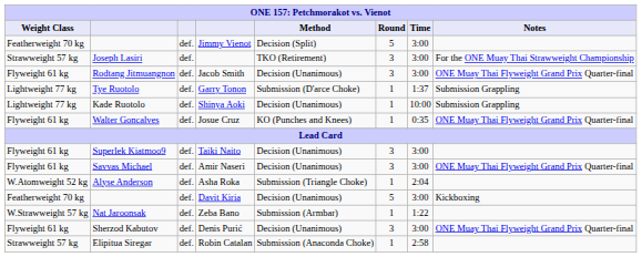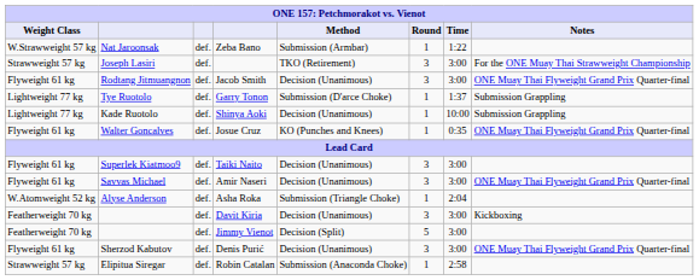 <table class="wikitable" style="font-size: 80%;">
 <tr>
 <th colspan="8" style="background-color: #ccf; color: #000080; text-align: center;"><strong>ONE 157: Petchmorakot vs. Vienot</strong></th>
 </tr>
 <tr>
 <th colspan="1" style="background-color: #E6E8FA; color: #000000; text-align: center;">Weight Class</th>
 <th colspan="1" style="background-color: #E6E8FA; color: #000000; text-align: center;"></th>
 <th colspan="1" style="background-color: #E6E8FA; color: #000000; text-align: center;"></th>
 <th colspan="1" style="background-color: #E6E8FA; color: #000000; text-align: center;"></th>
 <th colspan="1" style="background-color: #E6E8FA; color: #000000; text-align: center;">Method</th>
 <th colspan="1" style="background-color: #E6E8FA; color: #000000; text-align: center;">Round</th>
 <th colspan="1" style="background-color: #E6E8FA; color: #000000; text-align: center;">Time</th>
 <th colspan="1" style="background-color: #E6E8FA; color: #000000; text-align: center;">Notes</th>
 </tr>
 <tr>
-<td>Featherweight 70 kg</td>
-<td></td>
+<td>W.Strawweight 57 kg</td>
+<td> <a href='#'>Nat Jaroonsak</a></td>
 <td>def.</td>
-<td> <a href='#'>Jimmy Vienot</a></td>
-<td>Decision (Split)</td>
-<td align=center>5</td>
-<td align=center>3:00</td>
+<td> Zeba Bano</td>
+<td>Submission (Armbar)</td>
+<td align=center>1</td>
+<td align=center>1:22</td>
 <td></td>
 </tr>
 <tr>
 <td>Strawweight 57 kg</td>
 <td> <a href='#'>Joseph Lasiri</a></td>
 <td>def.</td>
 <td></td>
 <td>TKO (Retirement)</td>
 <td align=center>3</td>
 <td align=center>3:00</td>
 <td>For the <a href='#'>ONE Muay Thai Strawweight Championship</a></td>
 </tr>
 <tr>
 <td>Flyweight 61 kg</td>
 <td> <a href='#'>Rodtang Jitmuangnon</a></td>
 <td>def.</td>
 <td> Jacob Smith</td>
 <td>Decision (Unanimous)</td>
 <td align=center>3</td>
 <td align=center>3:00</td>
 <td><a href='#'>ONE Muay Thai Flyweight Grand Prix</a> Quarter-final</td>
 </tr>
 <tr>
 <td>Lightweight 77 kg</td>
 <td> <a href='#'>Tye Ruotolo</a></td>
 <td>def.</td>
 <td> <a href='#'>Garry Tonon</a></td>
 <td>Submission (D'arce Choke)</td>
 <td align=center>1</td>
 <td align=center>1:37</td>
 <td>Submission Grappling</td>
 </tr>
 <tr>
 <td>Lightweight 77 kg</td>
 <td> Kade Ruotolo</td>
 <td>def.</td>
 <td> <a href='#'>Shinya Aoki</a></td>
 <td>Decision (Unanimous)</td>
 <td align=center>1</td>
 <td align=center>10:00</td>
 <td>Submission Grappling</td>
 </tr>
 <tr>
 <td>Flyweight 61 kg</td>
 <td> <a href='#'>Walter Goncalves</a></td>
 <td>def.</td>
 <td> Josue Cruz</td>
 <td>KO (Punches and Knees)</td>
 <td align=center>1</td>
 <td align=center>0:35</td>
 <td><a href='#'>ONE Muay Thai Flyweight Grand Prix</a> Quarter-final</td>
 </tr>
 <tr>
 <th colspan="8" style="background-color: #ccf; color: #000080; text-align: center;"><strong>Lead Card</strong></th>
 </tr>
 <tr>
 <td>Flyweight 61 kg</td>
 <td> <a href='#'>Superlek Kiatmoo9</a></td>
 <td>def.</td>
 <td> <a href='#'>Taiki Naito</a></td>
 <td>Decision (Unanimous)</td>
 <td align=center>3</td>
 <td align=center>3:00</td>
 <td></td>
 </tr>
 <tr>
 <td>Flyweight 61 kg</td>
 <td> <a href='#'>Savvas Michael</a></td>
 <td>def.</td>
 <td> Amir Naseri</td>
 <td>Decision (Unanimous)</td>
 <td align=center>3</td>
 <td align=center>3:00</td>
 <td><a href='#'>ONE Muay Thai Flyweight Grand Prix</a> Quarter-final</td>
 </tr>
 <tr>
 <td>W.Atomweight 52 kg</td>
 <td> <a href='#'>Alyse Anderson</a></td>
 <td>def.</td>
 <td> Asha Roka</td>
 <td>Submission (Triangle Choke)</td>
 <td align=center>1</td>
 <td align=center>2:04</td>
 <td></td>
 </tr>
 <tr>
 <td>Featherweight 70 kg</td>
 <td></td>
 <td>def.</td>
 <td> <a href='#'>Davit Kiria</a></td>
 <td>Decision (Unanimous)</td>
-<td align=center>5</td>
+<td align=center>3</td>
 <td align=center>3:00</td>
 <td>Kickboxing</td>
 </tr>
 <tr>
-<td>W.Strawweight 57 kg</td>
-<td> <a href='#'>Nat Jaroonsak</a></td>
+<td>Featherweight 70 kg</td>
+<td></td>
 <td>def.</td>
-<td> Zeba Bano</td>
-<td>Submission (Armbar)</td>
-<td align=center>1</td>
-<td align=center>1:22</td>
+<td> <a href='#'>Jimmy Vienot</a></td>
+<td>Decision (Split)</td>
+<td align=center>5</td>
+<td align=center>3:00</td>
 <td></td>
 </tr>
 <tr>
 <td>Flyweight 61 kg</td>
 <td> Sherzod Kabutov</td>
 <td>def.</td>
 <td> Denis Purić</td>
 <td>Decision (Unanimous)</td>
 <td align=center>3</td>
 <td align=center>3:00</td>
 <td><a href='#'>ONE Muay Thai Flyweight Grand Prix</a> Quarter-final</td>
 </tr>
 <tr>
 <td>Strawweight 57 kg</td>
 <td> Elipitua Siregar</td>
 <td>def.</td>
 <td> Robin Catalan</td>
 <td>Submission (Anaconda Choke)</td>
 <td align=center>1</td>
 <td align=center>2:58</td>
 <td></td>
 </tr>
 </table>
